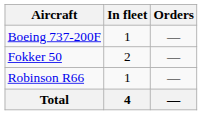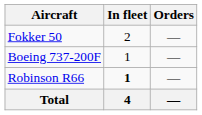 <table class="wikitable" style="margin:1em auto;">
 <tr>
 <th>Aircraft</th>
 <th>In fleet</th>
 <th>Orders</th>
 </tr>
 <tr>
+<td><a href='#'>Fokker 50</a></td>
+<td align="center">2</td>
+<td align="center">—</td>
+</tr>
+<tr>
 <td><a href='#'>Boeing 737-200F</a></td>
 <td align="center">1</td>
 <td align="center">—</td>
 </tr>
 <tr>
-<td><a href='#'>Fokker 50</a></td>
-<td align="center">2</td>
-<td align="center">—</td>
-</tr>
-<tr>
 <td><a href='#'>Robinson R66</a></td>
-<td align="center">1</td>
+<td align="center"><strong>1</strong></td>
 <td align="center">—</td>
 </tr>
 <tr>
 <th>Total</th>
 <th>4</th>
 <th>—</th>
 </tr>
 </table>
